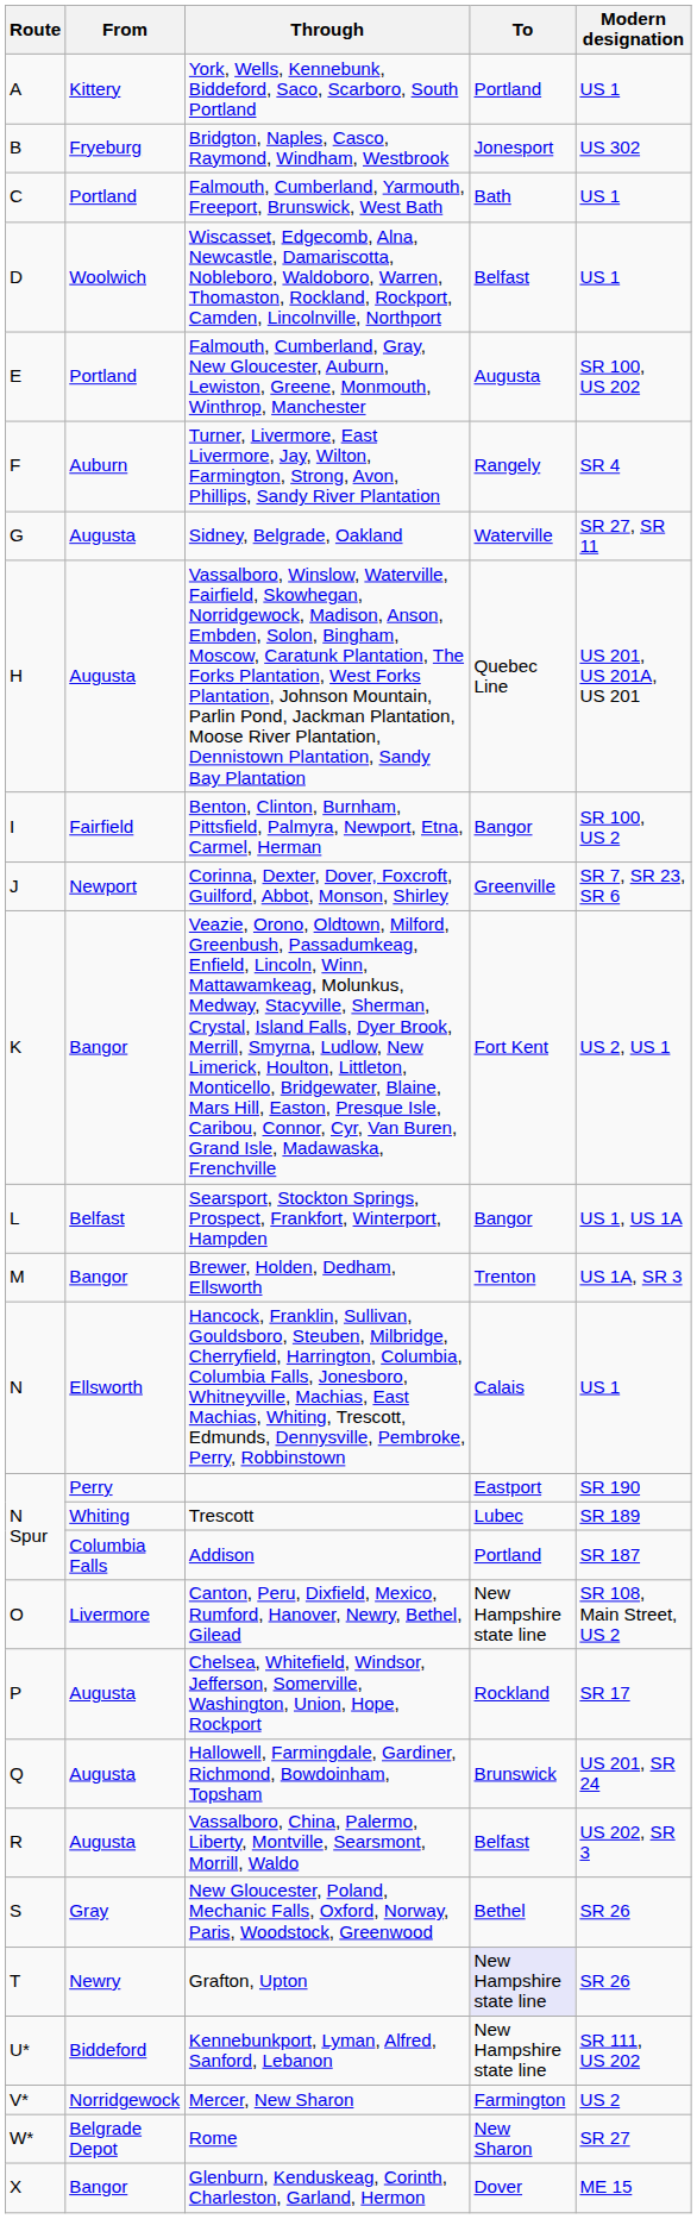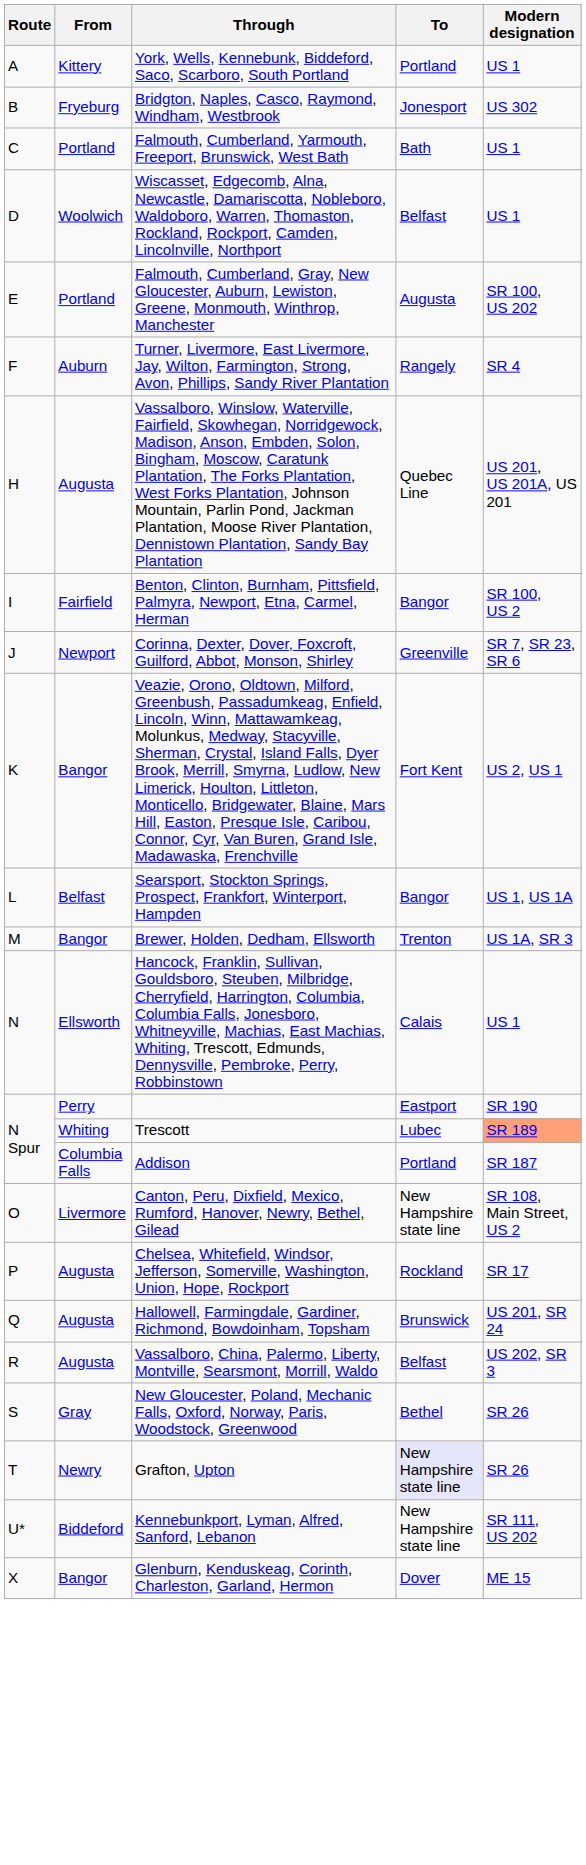 <table class="wikitable">
 <tr>
 <th scope="col">Route</th>
 <th scope="col">From</th>
 <th scope="col">Through</th>
 <th scope="col">To</th>
 <th scope="col">Modern designation</th>
 </tr>
 <tr>
 <td>A</td>
 <td><a href='#'>Kittery</a></td>
 <td><a href='#'>York</a>, <a href='#'>Wells</a>, <a href='#'>Kennebunk</a>, <a href='#'>Biddeford</a>, <a href='#'>Saco</a>, <a href='#'>Scarboro</a>, <a href='#'>South Portland</a></td>
 <td><a href='#'>Portland</a></td>
 <td><a href='#'>US 1</a></td>
 </tr>
 <tr>
 <td>B</td>
 <td><a href='#'>Fryeburg</a></td>
 <td><a href='#'>Bridgton</a>, <a href='#'>Naples</a>, <a href='#'>Casco</a>, <a href='#'>Raymond</a>, <a href='#'>Windham</a>, <a href='#'>Westbrook</a></td>
 <td><a href='#'>Jonesport</a></td>
 <td><a href='#'>US 302</a></td>
 </tr>
 <tr>
 <td>C</td>
 <td><a href='#'>Portland</a></td>
 <td><a href='#'>Falmouth</a>, <a href='#'>Cumberland</a>, <a href='#'>Yarmouth</a>, <a href='#'>Freeport</a>, <a href='#'>Brunswick</a>, <a href='#'>West Bath</a></td>
 <td><a href='#'>Bath</a></td>
 <td><a href='#'>US 1</a></td>
 </tr>
 <tr>
 <td>D</td>
 <td><a href='#'>Woolwich</a></td>
 <td><a href='#'>Wiscasset</a>, <a href='#'>Edgecomb</a>, <a href='#'>Alna</a>, <a href='#'>Newcastle</a>, <a href='#'>Damariscotta</a>, <a href='#'>Nobleboro</a>, <a href='#'>Waldoboro</a>, <a href='#'>Warren</a>, <a href='#'>Thomaston</a>, <a href='#'>Rockland</a>, <a href='#'>Rockport</a>, <a href='#'>Camden</a>, <a href='#'>Lincolnville</a>, <a href='#'>Northport</a></td>
 <td><a href='#'>Belfast</a></td>
 <td><a href='#'>US 1</a></td>
 </tr>
 <tr>
 <td>E</td>
 <td><a href='#'>Portland</a></td>
 <td><a href='#'>Falmouth</a>, <a href='#'>Cumberland</a>, <a href='#'>Gray</a>, <a href='#'>New Gloucester</a>, <a href='#'>Auburn</a>, <a href='#'>Lewiston</a>, <a href='#'>Greene</a>, <a href='#'>Monmouth</a>, <a href='#'>Winthrop</a>, <a href='#'>Manchester</a></td>
 <td><a href='#'>Augusta</a></td>
 <td><a href='#'>SR 100</a>, <a href='#'>US 202</a></td>
 </tr>
 <tr>
 <td>F</td>
 <td><a href='#'>Auburn</a></td>
 <td><a href='#'>Turner</a>, <a href='#'>Livermore</a>, <a href='#'>East Livermore</a>, <a href='#'>Jay</a>, <a href='#'>Wilton</a>, <a href='#'>Farmington</a>, <a href='#'>Strong</a>, <a href='#'>Avon</a>, <a href='#'>Phillips</a>, <a href='#'>Sandy River Plantation</a></td>
 <td><a href='#'>Rangely</a></td>
 <td><a href='#'>SR 4</a></td>
-</tr>
-<tr>
-<td>G</td>
-<td><a href='#'>Augusta</a></td>
-<td><a href='#'>Sidney</a>, <a href='#'>Belgrade</a>, <a href='#'>Oakland</a></td>
-<td><a href='#'>Waterville</a></td>
-<td><a href='#'>SR 27</a>, <a href='#'>SR 11</a></td>
 </tr>
 <tr>
 <td>H</td>
 <td><a href='#'>Augusta</a></td>
 <td><a href='#'>Vassalboro</a>, <a href='#'>Winslow</a>, <a href='#'>Waterville</a>, <a href='#'>Fairfield</a>, <a href='#'>Skowhegan</a>, <a href='#'>Norridgewock</a>, <a href='#'>Madison</a>, <a href='#'>Anson</a>, <a href='#'>Embden</a>, <a href='#'>Solon</a>, <a href='#'>Bingham</a>, <a href='#'>Moscow</a>, <a href='#'>Caratunk Plantation</a>, <a href='#'>The Forks Plantation</a>, <a href='#'>West Forks Plantation</a>, Johnson Mountain, Parlin Pond, Jackman Plantation, Moose River Plantation, <a href='#'>Dennistown Plantation</a>, <a href='#'>Sandy Bay Plantation</a></td>
 <td>Quebec Line</td>
 <td><a href='#'>US 201</a>, <a href='#'>US 201A</a>, US 201</td>
 </tr>
 <tr>
 <td>I</td>
 <td><a href='#'>Fairfield</a></td>
 <td><a href='#'>Benton</a>, <a href='#'>Clinton</a>, <a href='#'>Burnham</a>, <a href='#'>Pittsfield</a>, <a href='#'>Palmyra</a>, <a href='#'>Newport</a>, <a href='#'>Etna</a>, <a href='#'>Carmel</a>, <a href='#'>Herman</a></td>
 <td><a href='#'>Bangor</a></td>
 <td><a href='#'>SR 100</a>, <a href='#'>US 2</a></td>
 </tr>
 <tr>
 <td>J</td>
 <td><a href='#'>Newport</a></td>
 <td><a href='#'>Corinna</a>, <a href='#'>Dexter</a>, <a href='#'>Dover, Foxcroft</a>, <a href='#'>Guilford</a>, <a href='#'>Abbot</a>, <a href='#'>Monson</a>, <a href='#'>Shirley</a></td>
 <td><a href='#'>Greenville</a></td>
 <td><a href='#'>SR 7</a>, <a href='#'>SR 23</a>, <a href='#'>SR 6</a></td>
 </tr>
 <tr>
 <td>K</td>
 <td><a href='#'>Bangor</a></td>
 <td><a href='#'>Veazie</a>, <a href='#'>Orono</a>, <a href='#'>Oldtown</a>, <a href='#'>Milford</a>, <a href='#'>Greenbush</a>, <a href='#'>Passadumkeag</a>, <a href='#'>Enfield</a>, <a href='#'>Lincoln</a>, <a href='#'>Winn</a>, <a href='#'>Mattawamkeag</a>, Molunkus, <a href='#'>Medway</a>, <a href='#'>Stacyville</a>, <a href='#'>Sherman</a>, <a href='#'>Crystal</a>, <a href='#'>Island Falls</a>, <a href='#'>Dyer Brook</a>, <a href='#'>Merrill</a>, <a href='#'>Smyrna</a>, <a href='#'>Ludlow</a>, <a href='#'>New Limerick</a>, <a href='#'>Houlton</a>, <a href='#'>Littleton</a>, <a href='#'>Monticello</a>, <a href='#'>Bridgewater</a>, <a href='#'>Blaine</a>, <a href='#'>Mars Hill</a>, <a href='#'>Easton</a>, <a href='#'>Presque Isle</a>, <a href='#'>Caribou</a>, <a href='#'>Connor</a>, <a href='#'>Cyr</a>, <a href='#'>Van Buren</a>, <a href='#'>Grand Isle</a>, <a href='#'>Madawaska</a>, <a href='#'>Frenchville</a></td>
 <td><a href='#'>Fort Kent</a></td>
 <td><a href='#'>US 2</a>, <a href='#'>US 1</a></td>
 </tr>
 <tr>
 <td>L</td>
 <td><a href='#'>Belfast</a></td>
 <td><a href='#'>Searsport</a>, <a href='#'>Stockton Springs</a>, <a href='#'>Prospect</a>, <a href='#'>Frankfort</a>, <a href='#'>Winterport</a>, <a href='#'>Hampden</a></td>
 <td><a href='#'>Bangor</a></td>
 <td><a href='#'>US 1</a>, <a href='#'>US 1A</a></td>
 </tr>
 <tr>
 <td>M</td>
 <td><a href='#'>Bangor</a></td>
 <td><a href='#'>Brewer</a>, <a href='#'>Holden</a>, <a href='#'>Dedham</a>, <a href='#'>Ellsworth</a></td>
 <td><a href='#'>Trenton</a></td>
 <td><a href='#'>US 1A</a>, <a href='#'>SR 3</a></td>
 </tr>
 <tr>
 <td>N</td>
 <td><a href='#'>Ellsworth</a></td>
 <td><a href='#'>Hancock</a>, <a href='#'>Franklin</a>, <a href='#'>Sullivan</a>, <a href='#'>Gouldsboro</a>, <a href='#'>Steuben</a>, <a href='#'>Milbridge</a>, <a href='#'>Cherryfield</a>, <a href='#'>Harrington</a>, <a href='#'>Columbia</a>, <a href='#'>Columbia Falls</a>, <a href='#'>Jonesboro</a>, <a href='#'>Whitneyville</a>, <a href='#'>Machias</a>, <a href='#'>East Machias</a>, <a href='#'>Whiting</a>, Trescott, Edmunds, <a href='#'>Dennysville</a>, <a href='#'>Pembroke</a>, <a href='#'>Perry</a>, <a href='#'>Robbinstown</a></td>
 <td><a href='#'>Calais</a></td>
 <td><a href='#'>US 1</a></td>
 </tr>
 <tr>
 <td rowspan="3">N Spur</td>
 <td><a href='#'>Perry</a></td>
 <td></td>
 <td><a href='#'>Eastport</a></td>
 <td><a href='#'>SR 190</a></td>
 </tr>
 <tr>
 <td><a href='#'>Whiting</a></td>
 <td>Trescott</td>
 <td><a href='#'>Lubec</a></td>
-<td><a href='#'>SR 189</a></td>
+<td style="background: lightsalmon;"><a href='#'>SR 189</a></td>
 </tr>
 <tr>
 <td><a href='#'>Columbia Falls</a></td>
 <td><a href='#'>Addison</a></td>
 <td><a href='#'>Portland</a></td>
 <td><a href='#'>SR 187</a></td>
 </tr>
 <tr>
 <td>O</td>
 <td><a href='#'>Livermore</a></td>
 <td><a href='#'>Canton</a>, <a href='#'>Peru</a>, <a href='#'>Dixfield</a>, <a href='#'>Mexico</a>, <a href='#'>Rumford</a>, <a href='#'>Hanover</a>, <a href='#'>Newry</a>, <a href='#'>Bethel</a>, <a href='#'>Gilead</a></td>
 <td>New Hampshire state line</td>
 <td><a href='#'>SR 108</a>, Main Street, <a href='#'>US 2</a></td>
 </tr>
 <tr>
 <td>P</td>
 <td><a href='#'>Augusta</a></td>
 <td><a href='#'>Chelsea</a>, <a href='#'>Whitefield</a>, <a href='#'>Windsor</a>, <a href='#'>Jefferson</a>, <a href='#'>Somerville</a>, <a href='#'>Washington</a>, <a href='#'>Union</a>, <a href='#'>Hope</a>, <a href='#'>Rockport</a></td>
 <td><a href='#'>Rockland</a></td>
 <td><a href='#'>SR 17</a></td>
 </tr>
 <tr>
 <td>Q</td>
 <td><a href='#'>Augusta</a></td>
 <td><a href='#'>Hallowell</a>, <a href='#'>Farmingdale</a>, <a href='#'>Gardiner</a>, <a href='#'>Richmond</a>, <a href='#'>Bowdoinham</a>, <a href='#'>Topsham</a></td>
 <td><a href='#'>Brunswick</a></td>
 <td><a href='#'>US 201</a>, <a href='#'>SR 24</a></td>
 </tr>
 <tr>
 <td>R</td>
 <td><a href='#'>Augusta</a></td>
 <td><a href='#'>Vassalboro</a>, <a href='#'>China</a>, <a href='#'>Palermo</a>, <a href='#'>Liberty</a>, <a href='#'>Montville</a>, <a href='#'>Searsmont</a>, <a href='#'>Morrill</a>, <a href='#'>Waldo</a></td>
 <td><a href='#'>Belfast</a></td>
 <td><a href='#'>US 202</a>, <a href='#'>SR 3</a></td>
 </tr>
 <tr>
 <td>S</td>
 <td><a href='#'>Gray</a></td>
 <td><a href='#'>New Gloucester</a>, <a href='#'>Poland</a>, <a href='#'>Mechanic Falls</a>, <a href='#'>Oxford</a>, <a href='#'>Norway</a>, <a href='#'>Paris</a>, <a href='#'>Woodstock</a>, <a href='#'>Greenwood</a></td>
 <td><a href='#'>Bethel</a></td>
 <td><a href='#'>SR 26</a></td>
 </tr>
 <tr>
 <td>T</td>
 <td><a href='#'>Newry</a></td>
 <td>Grafton, <a href='#'>Upton</a></td>
 <td style="background: lavender;">New Hampshire state line</td>
 <td><a href='#'>SR 26</a></td>
 </tr>
 <tr>
 <td>U*</td>
 <td><a href='#'>Biddeford</a></td>
 <td><a href='#'>Kennebunkport</a>, <a href='#'>Lyman</a>, <a href='#'>Alfred</a>, <a href='#'>Sanford</a>, <a href='#'>Lebanon</a></td>
 <td>New Hampshire state line</td>
 <td><a href='#'>SR 111</a>, <a href='#'>US 202</a></td>
 </tr>
 <tr>
-<td>V*</td>
-<td><a href='#'>Norridgewock</a></td>
-<td><a href='#'>Mercer</a>, <a href='#'>New Sharon</a></td>
-<td><a href='#'>Farmington</a></td>
-<td><a href='#'>US 2</a></td>
-</tr>
-<tr>
-<td>W*</td>
-<td><a href='#'>Belgrade Depot</a></td>
-<td><a href='#'>Rome</a></td>
-<td><a href='#'>New Sharon</a></td>
-<td><a href='#'>SR 27</a></td>
-</tr>
-<tr>
 <td>X</td>
 <td><a href='#'>Bangor</a></td>
 <td><a href='#'>Glenburn</a>, <a href='#'>Kenduskeag</a>, <a href='#'>Corinth</a>, <a href='#'>Charleston</a>, <a href='#'>Garland</a>, <a href='#'>Hermon</a></td>
 <td><a href='#'>Dover</a></td>
 <td><a href='#'>ME 15</a></td>
 </tr>
 </table>
